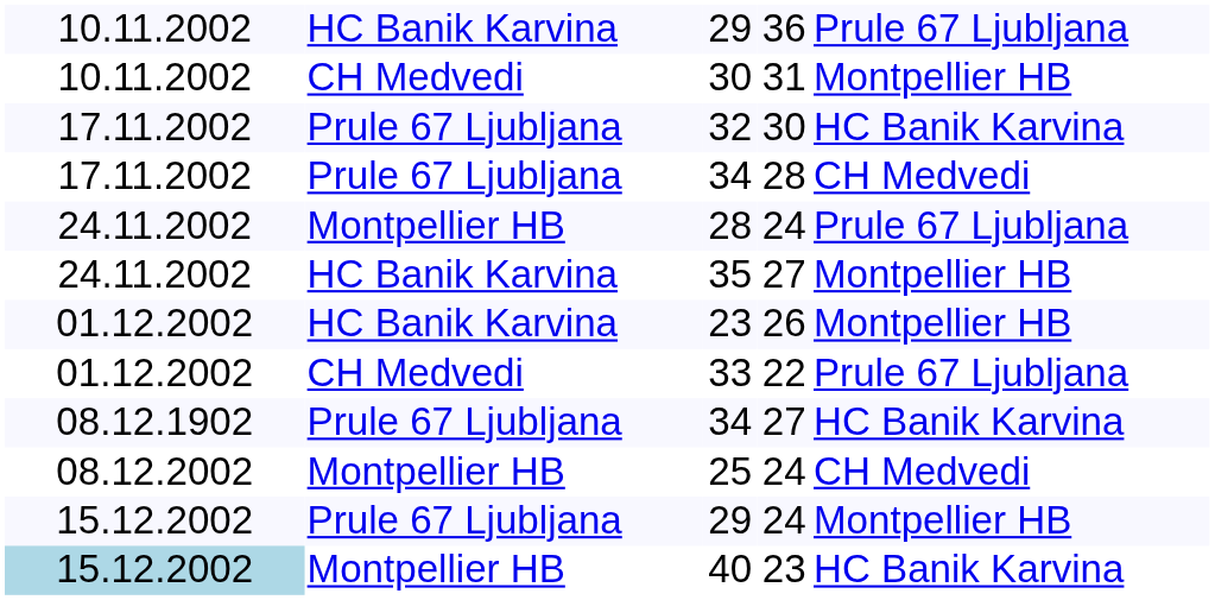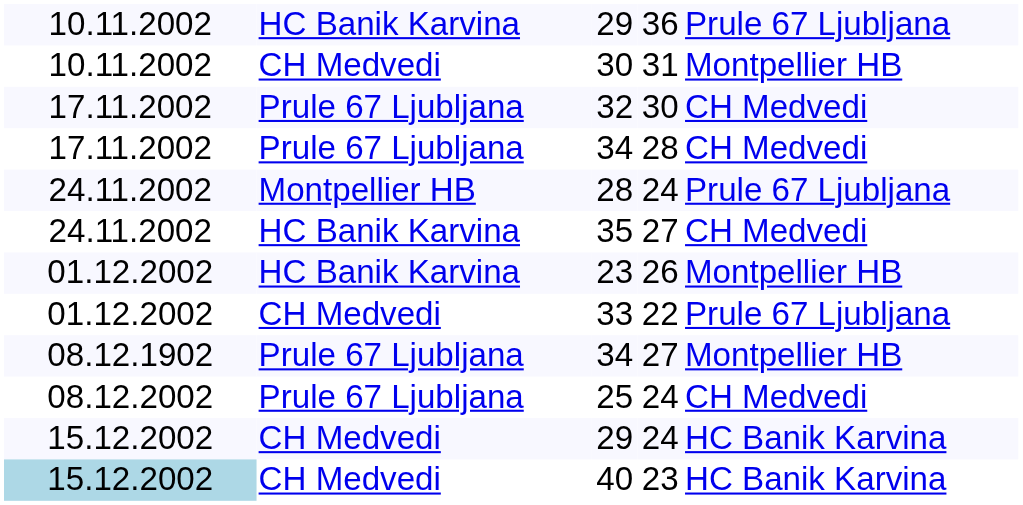 <table border="0" cellspacing="0" cellpadding="1">
 <tr align="center" bgcolor="#F8F8FF">
 <td width="120">10.11.2002</td>
 <td width="160" align="left"><a href='#'>HC Banik Karvina</a></td>
 <td width="20">29</td>
 <td width="20">36</td>
 <td width="160" align="left"><a href='#'>Prule 67 Ljubljana</a></td>
 </tr>
 <tr align="center">
 <td width="120">10.11.2002</td>
 <td width="160" align="left"><a href='#'>CH Medvedi</a></td>
 <td width="20">30</td>
 <td width="20">31</td>
 <td width="160" align="left"><a href='#'>Montpellier HB</a></td>
 </tr>
 <tr align="center" bgcolor="#F8F8FF">
 <td width="120">17.11.2002</td>
 <td width="160" align="left"><a href='#'>Prule 67 Ljubljana</a></td>
 <td width="20">32</td>
 <td width="20">30</td>
-<td width="160" align="left"><a href='#'>HC Banik Karvina</a></td>
+<td width="160" align="left"><a href='#'>CH Medvedi</a></td>
 </tr>
 <tr align="center">
 <td width="120">17.11.2002</td>
 <td width="160" align="left"><a href='#'>Prule 67 Ljubljana</a></td>
 <td width="20">34</td>
 <td width="20">28</td>
 <td width="160" align="left"><a href='#'>CH Medvedi</a></td>
 </tr>
 <tr align="center" bgcolor="#F8F8FF">
 <td width="120">24.11.2002</td>
 <td width="160" align="left"><a href='#'>Montpellier HB</a></td>
 <td width="20">28</td>
 <td width="20">24</td>
 <td width="160" align="left"><a href='#'>Prule 67 Ljubljana</a></td>
 </tr>
 <tr align="center">
 <td width="120">24.11.2002</td>
 <td width="160" align="left"><a href='#'>HC Banik Karvina</a></td>
 <td width="20">35</td>
 <td width="20">27</td>
-<td width="160" align="left"><a href='#'>Montpellier HB</a></td>
+<td width="160" align="left"><a href='#'>CH Medvedi</a></td>
 </tr>
 <tr align="center" bgcolor="#F8F8FF">
 <td width="120">01.12.2002</td>
 <td width="160" align="left"><a href='#'>HC Banik Karvina</a></td>
 <td width="20">23</td>
 <td width="20">26</td>
 <td width="160" align="left"><a href='#'>Montpellier HB</a></td>
 </tr>
 <tr align="center">
 <td width="120">01.12.2002</td>
 <td width="160" align="left"><a href='#'>CH Medvedi</a></td>
 <td width="20">33</td>
 <td width="20">22</td>
 <td width="160" align="left"><a href='#'>Prule 67 Ljubljana</a></td>
 </tr>
 <tr align="center" bgcolor="#F8F8FF">
 <td width="120">08.12.1902</td>
 <td width="160" align="left"><a href='#'>Prule 67 Ljubljana</a></td>
 <td width="20">34</td>
 <td width="20">27</td>
-<td width="160" align="left"><a href='#'>HC Banik Karvina</a></td>
+<td width="160" align="left"><a href='#'>Montpellier HB</a></td>
 </tr>
 <tr align="center">
 <td width="120">08.12.2002</td>
-<td width="160" align="left"><a href='#'>Montpellier HB</a></td>
+<td width="160" align="left"><a href='#'>Prule 67 Ljubljana</a></td>
 <td width="20">25</td>
 <td width="20">24</td>
 <td width="160" align="left"><a href='#'>CH Medvedi</a></td>
 </tr>
 <tr align="center" bgcolor="#F8F8FF">
 <td width="120">15.12.2002</td>
-<td width="160" align="left"><a href='#'>Prule 67 Ljubljana</a></td>
+<td width="160" align="left"><a href='#'>CH Medvedi</a></td>
 <td width="20">29</td>
 <td width="20">24</td>
-<td width="160" align="left"><a href='#'>Montpellier HB</a></td>
+<td width="160" align="left"><a href='#'>HC Banik Karvina</a></td>
 </tr>
 <tr align="center">
 <td width="120" style="background: lightblue;">15.12.2002</td>
-<td width="160" align="left"><a href='#'>Montpellier HB</a></td>
+<td width="160" align="left"><a href='#'>CH Medvedi</a></td>
 <td width="20">40</td>
 <td width="20">23</td>
 <td width="160" align="left"><a href='#'>HC Banik Karvina</a></td>
 </tr>
 </table>
